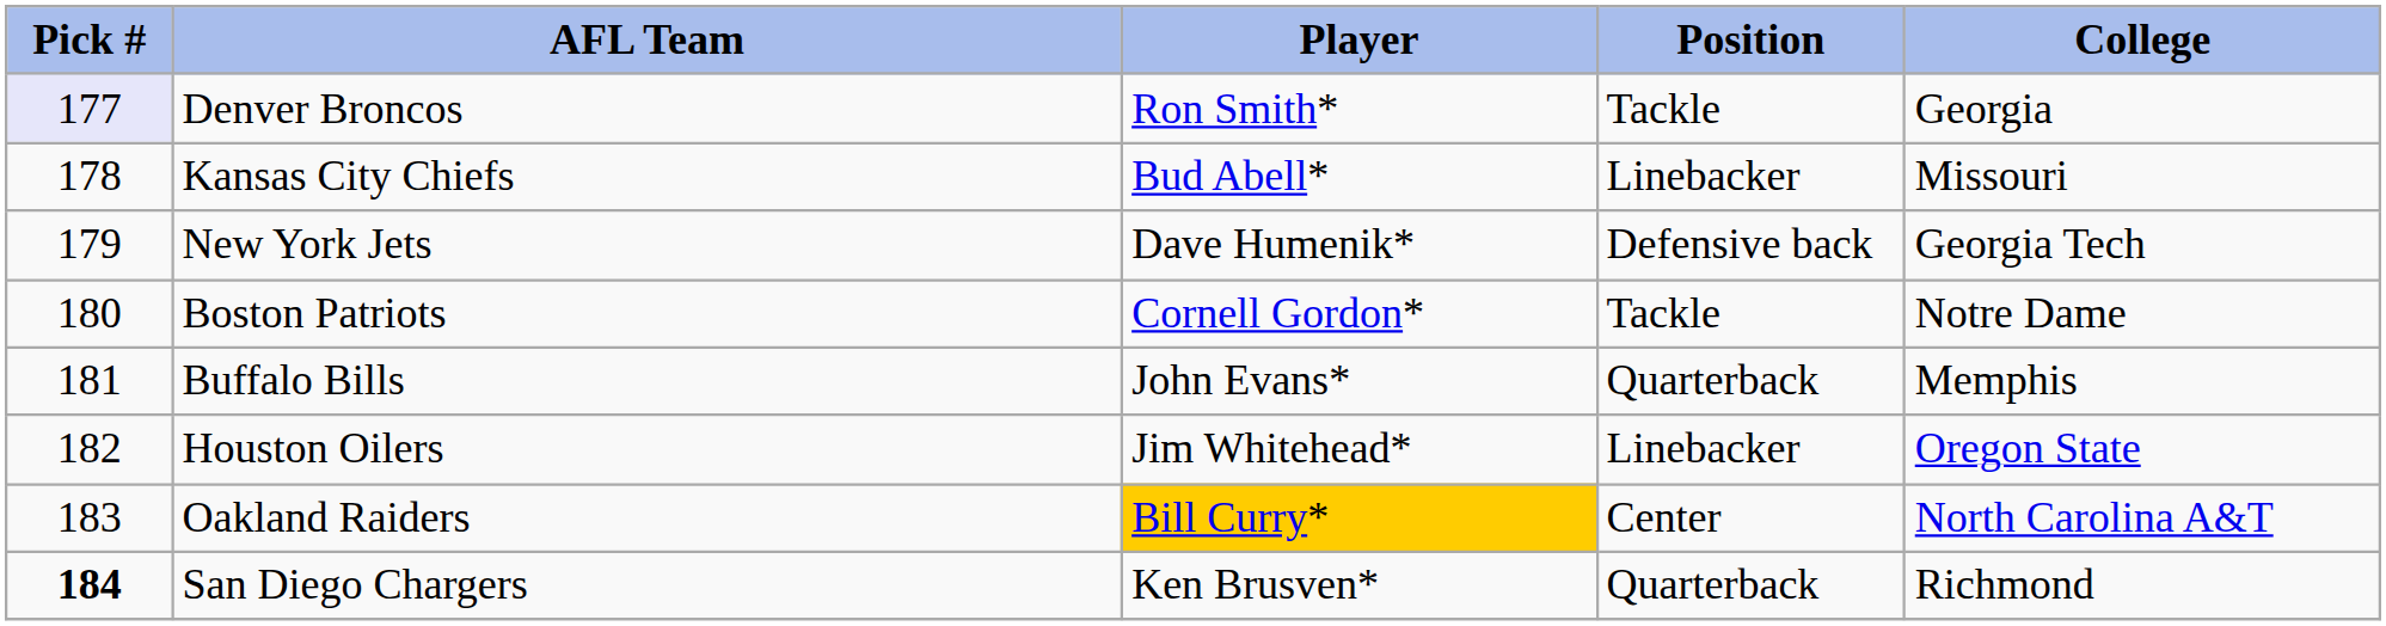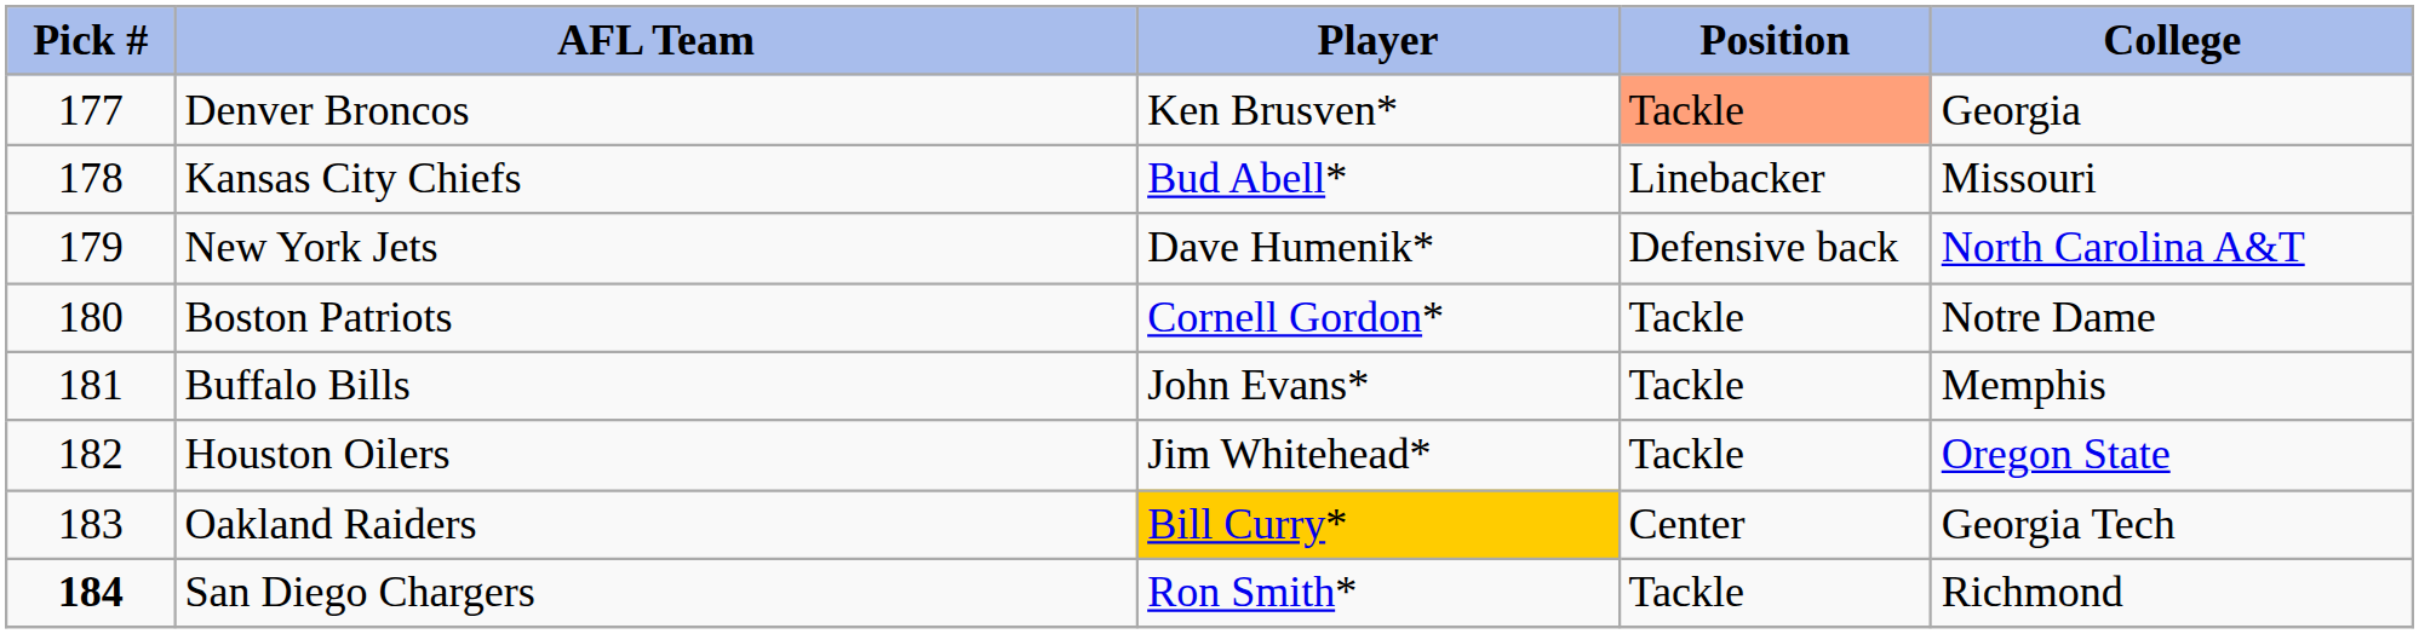 <table class="wikitable sortable sortable" style="width: 100%">
 <tr>
 <th style="background:#A8BDEC;" width=7%>Pick #</th>
 <th width=40% style="background:#A8BDEC;">AFL Team</th>
 <th width=20% style="background:#A8BDEC;">Player</th>
 <th width=13% style="background:#A8BDEC;">Position</th>
 <th style="background:#A8BDEC;">College</th>
 </tr>
 <tr>
-<td align=center style="background: lavender;">177</td>
+<td align=center>177</td>
 <td>Denver Broncos</td>
-<td><a href='#'>Ron Smith</a>*</td>
-<td>Tackle</td>
+<td>Ken Brusven*</td>
+<td style="background: lightsalmon;">Tackle</td>
 <td>Georgia</td>
 </tr>
 <tr>
 <td align=center>178</td>
 <td>Kansas City Chiefs</td>
 <td><a href='#'>Bud Abell</a>*</td>
 <td>Linebacker</td>
 <td>Missouri</td>
 </tr>
 <tr>
 <td align=center>179</td>
 <td>New York Jets</td>
 <td>Dave Humenik*</td>
 <td>Defensive back</td>
-<td>Georgia Tech</td>
+<td><a href='#'>North Carolina A&T</a></td>
 </tr>
 <tr>
 <td align=center>180</td>
 <td>Boston Patriots</td>
 <td><a href='#'>Cornell Gordon</a>*</td>
 <td>Tackle</td>
 <td>Notre Dame</td>
 </tr>
 <tr>
 <td align=center>181</td>
 <td>Buffalo Bills</td>
 <td>John Evans*</td>
-<td>Quarterback</td>
+<td>Tackle</td>
 <td>Memphis</td>
 </tr>
 <tr>
 <td align=center>182</td>
 <td>Houston Oilers</td>
 <td>Jim Whitehead*</td>
-<td>Linebacker</td>
+<td>Tackle</td>
 <td><a href='#'>Oregon State</a></td>
 </tr>
 <tr>
 <td align=center>183</td>
 <td>Oakland Raiders</td>
 <td bgcolor="#FFCC00"><a href='#'>Bill Curry</a>*</td>
 <td>Center</td>
-<td><a href='#'>North Carolina A&T</a></td>
+<td>Georgia Tech</td>
 </tr>
 <tr>
 <td align=center><strong>184</strong></td>
 <td>San Diego Chargers</td>
-<td>Ken Brusven*</td>
-<td>Quarterback</td>
+<td><a href='#'>Ron Smith</a>*</td>
+<td>Tackle</td>
 <td>Richmond</td>
 </tr>
 <tr>
 </tr>
 </table>
